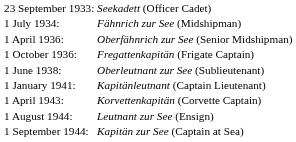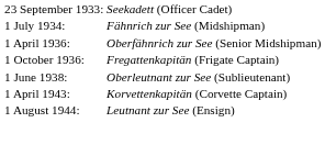 <table style="background: transparent;">
 <tr>
 <td>23 September 1933:</td>
 <td><em>Seekadett</em> (Officer Cadet)</td>
 </tr>
 <tr>
 <td>1 July 1934:</td>
 <td><em>Fähnrich zur See</em> (Midshipman)</td>
 </tr>
 <tr>
 <td>1 April 1936:</td>
 <td><em>Oberfähnrich zur See</em> (Senior Midshipman)</td>
 </tr>
 <tr>
 <td>1 October 1936:</td>
 <td><em>Fregattenkapitän</em> (Frigate Captain)</td>
 </tr>
 <tr>
 <td>1 June 1938:</td>
 <td><em>Oberleutnant zur See</em> (Sublieutenant)</td>
 </tr>
 <tr>
-<td>1 January 1941:</td>
-<td><em>Kapitänleutnant</em> (Captain Lieutenant)</td>
-</tr>
-<tr>
 <td>1 April 1943:</td>
 <td><em>Korvettenkapitän</em> (Corvette Captain)</td>
 </tr>
 <tr>
 <td>1 August 1944:</td>
 <td><em>Leutnant zur See</em> (Ensign)</td>
 </tr>
-<tr>
-<td>1 September 1944:</td>
-<td><em>Kapitän zur See</em> (Captain at Sea)</td>
-</tr>
 </table>
